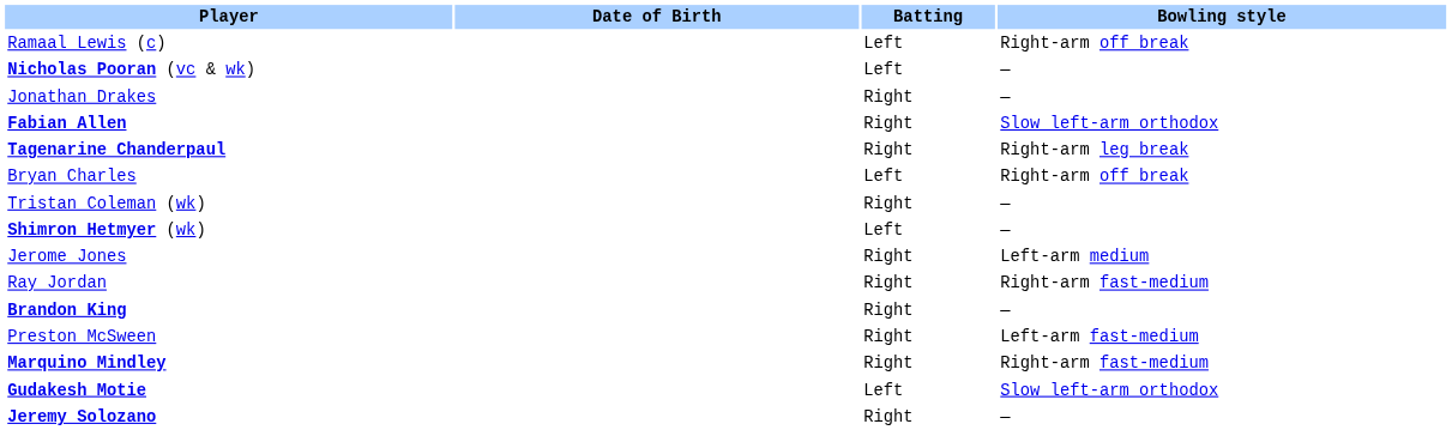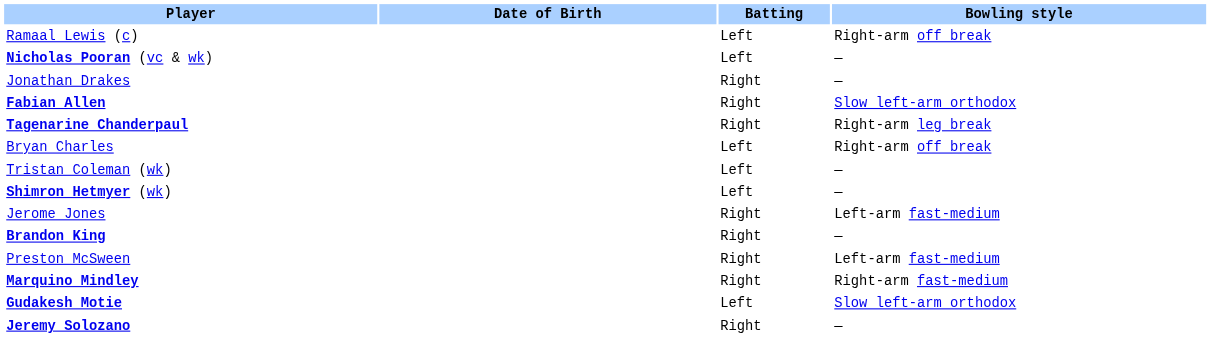 <table border="0" cellspacing="2" cellpadding="2" style="width:90%;">
 <tr style="background:#aad0ff;">
 <th width=20%>Player</th>
 <th width=18%>Date of Birth</th>
 <th width=6%>Batting</th>
 <th width=20%>Bowling style</th>
 </tr>
 <tr>
 <td><a href='#'>Ramaal Lewis</a> (<a href='#'>c</a>)</td>
 <td></td>
 <td>Left</td>
 <td>Right-arm <a href='#'>off break</a></td>
 </tr>
 <tr>
 <td><strong><a href='#'>Nicholas Pooran</a></strong> (<a href='#'>vc</a> & <a href='#'>wk</a>)</td>
 <td></td>
 <td>Left</td>
 <td>—</td>
 </tr>
 <tr>
 <td><a href='#'>Jonathan Drakes</a></td>
 <td></td>
 <td>Right</td>
 <td>—</td>
 </tr>
 <tr>
 <td><strong><a href='#'>Fabian Allen</a></strong></td>
 <td></td>
 <td>Right</td>
 <td><a href='#'>Slow left-arm orthodox</a></td>
 </tr>
 <tr>
 <td><strong><a href='#'>Tagenarine Chanderpaul</a></strong></td>
 <td></td>
 <td>Right</td>
 <td>Right-arm <a href='#'>leg break</a></td>
 </tr>
 <tr>
 <td><a href='#'>Bryan Charles</a></td>
 <td></td>
 <td>Left</td>
 <td>Right-arm <a href='#'>off break</a></td>
 </tr>
 <tr>
 <td><a href='#'>Tristan Coleman</a> (<a href='#'>wk</a>)</td>
 <td></td>
-<td>Right</td>
+<td>Left</td>
 <td>—</td>
 </tr>
 <tr>
 <td><strong><a href='#'>Shimron Hetmyer</a></strong> (<a href='#'>wk</a>)</td>
 <td></td>
 <td>Left</td>
 <td>—</td>
 </tr>
 <tr>
 <td><a href='#'>Jerome Jones</a></td>
 <td></td>
 <td>Right</td>
-<td>Left-arm <a href='#'>medium</a></td>
-</tr>
-<tr>
-<td><a href='#'>Ray Jordan</a></td>
-<td></td>
-<td>Right</td>
-<td>Right-arm <a href='#'>fast-medium</a></td>
+<td>Left-arm <a href='#'>fast-medium</a></td>
 </tr>
 <tr>
 <td><strong><a href='#'>Brandon King</a></strong></td>
 <td></td>
 <td>Right</td>
 <td>—</td>
 </tr>
 <tr>
 <td><a href='#'>Preston McSween</a></td>
 <td></td>
 <td>Right</td>
 <td>Left-arm <a href='#'>fast-medium</a></td>
 </tr>
 <tr>
 <td><strong><a href='#'>Marquino Mindley</a></strong></td>
 <td></td>
 <td>Right</td>
 <td>Right-arm <a href='#'>fast-medium</a></td>
 </tr>
 <tr>
 <td><strong><a href='#'>Gudakesh Motie</a></strong></td>
 <td></td>
 <td>Left</td>
 <td><a href='#'>Slow left-arm orthodox</a></td>
 </tr>
 <tr>
 <td><strong><a href='#'>Jeremy Solozano</a></strong></td>
 <td></td>
 <td>Right</td>
 <td>—</td>
 </tr>
 </table>
